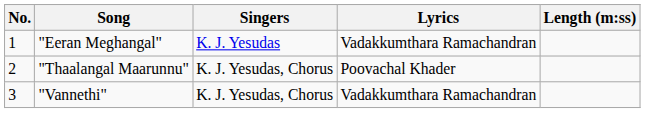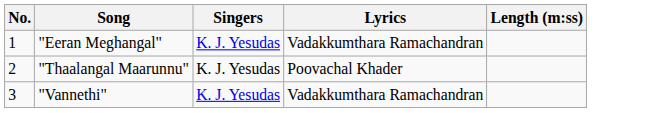 <table class="wikitable" style="font-size:95%;">
 <tr>
 <th>No.</th>
 <th>Song</th>
 <th>Singers</th>
 <th>Lyrics</th>
 <th>Length (m:ss)</th>
 </tr>
 <tr>
 <td>1</td>
 <td>"Eeran Meghangal"</td>
 <td><a href='#'>K. J. Yesudas</a></td>
 <td>Vadakkumthara Ramachandran</td>
 <td></td>
 </tr>
 <tr>
 <td>2</td>
 <td>"Thaalangal Maarunnu"</td>
-<td>K. J. Yesudas, Chorus</td>
+<td>K. J. Yesudas</td>
 <td>Poovachal Khader</td>
 <td></td>
 </tr>
 <tr>
 <td>3</td>
 <td>"Vannethi"</td>
-<td>K. J. Yesudas, Chorus</td>
+<td><a href='#'>K. J. Yesudas</a></td>
 <td>Vadakkumthara Ramachandran</td>
 <td></td>
 </tr>
 </table>
